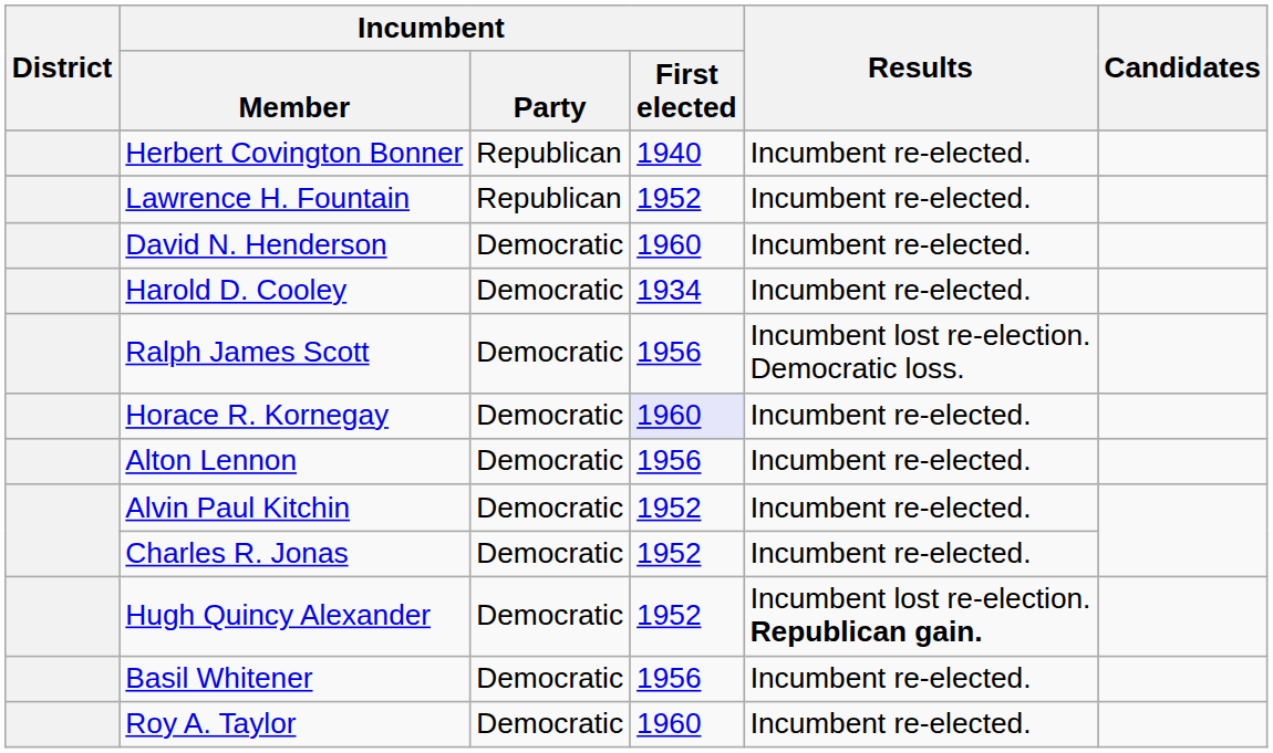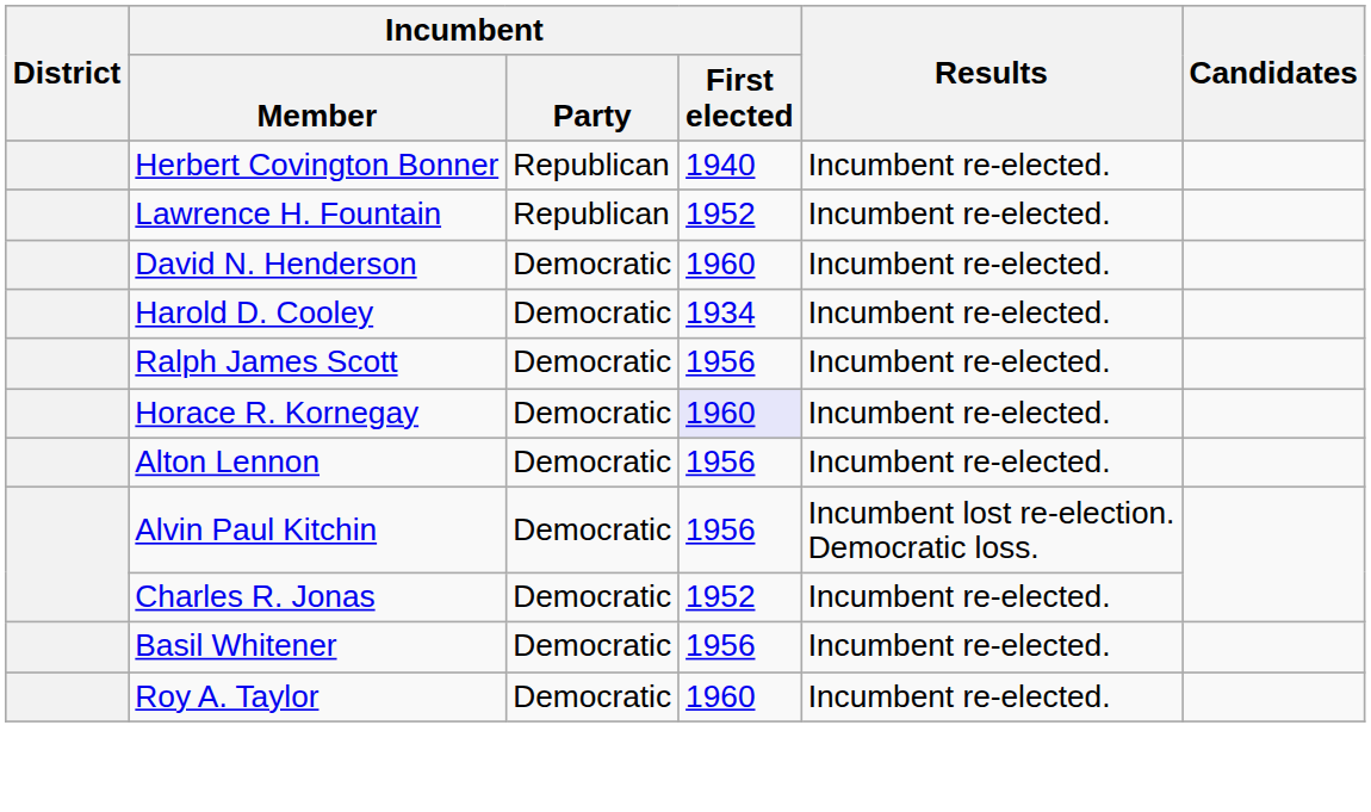 <table class="wikitable sortable">
 <tr>
 <th rowspan=2>District</th>
 <th colspan=3>Incumbent</th>
 <th rowspan=2>Results</th>
 <th rowspan=2 class="unsortable">Candidates</th>
 </tr>
 <tr valign=bottom>
 <th>Member</th>
 <th>Party</th>
 <th>First<br>elected</th>
 </tr>
 <tr>
 <th></th>
 <td><a href='#'>Herbert Covington Bonner</a></td>
 <td>Republican</td>
 <td><a href='#'>1940</a></td>
 <td>Incumbent re-elected.</td>
 <td nowrap></td>
 </tr>
 <tr>
 <th></th>
 <td><a href='#'>Lawrence H. Fountain</a></td>
 <td>Republican</td>
 <td><a href='#'>1952</a></td>
 <td>Incumbent re-elected.</td>
 <td nowrap></td>
 </tr>
 <tr>
 <th></th>
 <td><a href='#'>David N. Henderson</a></td>
 <td>Democratic</td>
 <td><a href='#'>1960</a></td>
 <td>Incumbent re-elected.</td>
 <td nowrap></td>
 </tr>
 <tr>
 <th></th>
 <td><a href='#'>Harold D. Cooley</a></td>
 <td>Democratic</td>
 <td><a href='#'>1934</a></td>
 <td>Incumbent re-elected.</td>
 <td nowrap></td>
 </tr>
 <tr>
 <th></th>
 <td><a href='#'>Ralph James Scott</a></td>
 <td>Democratic</td>
 <td><a href='#'>1956</a></td>
-<td>Incumbent lost re-election.<br>Democratic loss.</td>
+<td>Incumbent re-elected.</td>
 <td nowrap></td>
 </tr>
 <tr>
 <th></th>
 <td><a href='#'>Horace R. Kornegay</a></td>
 <td>Democratic</td>
 <td style="background: lavender;"><a href='#'>1960</a></td>
 <td>Incumbent re-elected.</td>
 <td nowrap></td>
 </tr>
 <tr>
 <th></th>
 <td><a href='#'>Alton Lennon</a></td>
 <td>Democratic</td>
 <td><a href='#'>1956</a></td>
 <td>Incumbent re-elected.</td>
 <td nowrap></td>
 </tr>
 <tr>
 <th rowspan=2></th>
 <td><a href='#'>Alvin Paul Kitchin</a></td>
 <td>Democratic</td>
-<td><a href='#'>1952</a></td>
-<td>Incumbent re-elected.</td>
+<td><a href='#'>1956</a></td>
+<td>Incumbent lost re-election.<br>Democratic loss.</td>
 <td rowspan=2 nowrap></td>
 </tr>
 <tr>
 <td><a href='#'>Charles R. Jonas</a><br></td>
 <td>Democratic</td>
 <td><a href='#'>1952</a></td>
 <td>Incumbent re-elected.</td>
-</tr>
-<tr>
-<th></th>
-<td><a href='#'>Hugh Quincy Alexander</a></td>
-<td>Democratic</td>
-<td><a href='#'>1952</a></td>
-<td>Incumbent lost re-election.<br><strong>Republican gain.</strong></td>
-<td nowrap></td>
 </tr>
 <tr>
 <th></th>
 <td><a href='#'>Basil Whitener</a><br></td>
 <td>Democratic</td>
 <td><a href='#'>1956</a></td>
 <td>Incumbent re-elected.</td>
 <td nowrap></td>
 </tr>
 <tr>
 <th></th>
 <td><a href='#'>Roy A. Taylor</a><br></td>
 <td>Democratic</td>
 <td><a href='#'>1960</a></td>
 <td>Incumbent re-elected.</td>
 <td nowrap></td>
 </tr>
 </table>
